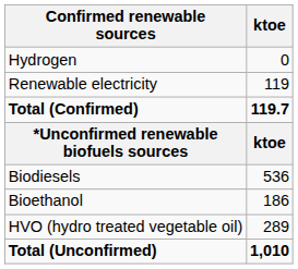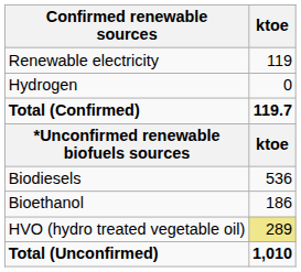 <table style="text-align: left" class="wikitable">
 <tr>
 <th>Confirmed renewable<br>sources</th>
 <th>ktoe</th>
 </tr>
 <tr>
+<td>Renewable electricity</td>
+<td align="right">119</td>
+</tr>
+<tr>
 <td>Hydrogen</td>
 <td align="right">0</td>
-</tr>
-<tr>
-<td>Renewable electricity</td>
-<td align="right">119</td>
 </tr>
 <tr>
 <td><strong>Total (Confirmed)</strong></td>
 <td align="right"><strong>119.7</strong></td>
 </tr>
 <tr>
 <th>*Unconfirmed renewable<br>biofuels sources</th>
 <th>ktoe</th>
 </tr>
 <tr>
 <td>Biodiesels</td>
 <td align="right">536</td>
 </tr>
 <tr>
 <td>Bioethanol</td>
 <td align="right">186</td>
 </tr>
 <tr>
 <td>HVO (hydro treated vegetable oil)</td>
-<td align="right">289</td>
+<td align="right" style="background: khaki;">289</td>
 </tr>
 <tr>
 <td><strong>Total (Unconfirmed)</strong></td>
 <td><strong>1,010</strong></td>
 </tr>
 </table>
